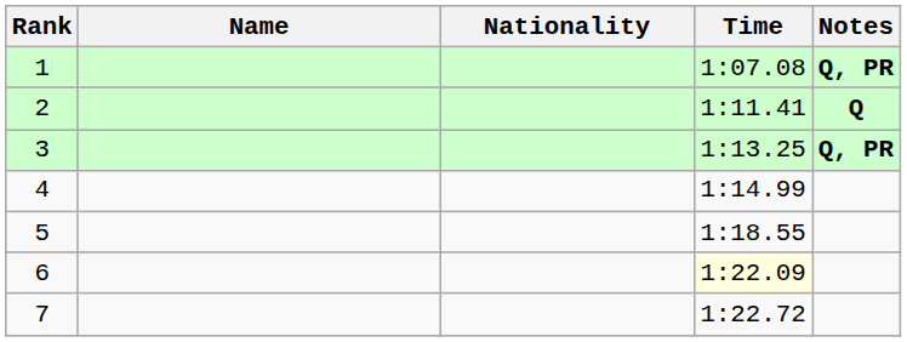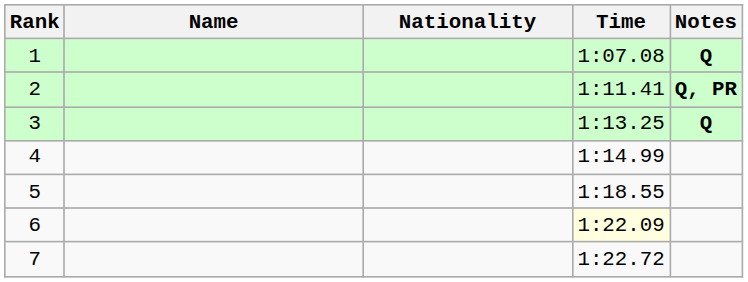 <table class="wikitable sortable" style="text-align:center">
 <tr>
 <th>Rank</th>
 <th style="width:180px">Name</th>
 <th style="width:125px">Nationality</th>
 <th>Time</th>
 <th>Notes</th>
 </tr>
 <tr style="background:#cfc;">
 <td>1</td>
 <td style="text-align:left;"></td>
 <td style="text-align:left;"></td>
 <td>1:07.08</td>
-<td><strong>Q, PR</strong></td>
+<td><strong>Q</strong></td>
 </tr>
 <tr style="background:#cfc;">
 <td>2</td>
 <td style="text-align:left;"></td>
 <td style="text-align:left;"></td>
 <td>1:11.41</td>
-<td><strong>Q</strong></td>
+<td><strong>Q, PR</strong></td>
 </tr>
 <tr style="background:#cfc;">
 <td>3</td>
 <td style="text-align:left;"></td>
 <td style="text-align:left;"></td>
 <td>1:13.25</td>
-<td><strong>Q, PR</strong></td>
+<td><strong>Q</strong></td>
 </tr>
 <tr>
 <td>4</td>
 <td style="text-align:left;"></td>
 <td style="text-align:left;"></td>
 <td>1:14.99</td>
 <td></td>
 </tr>
 <tr>
 <td>5</td>
 <td style="text-align:left;"></td>
 <td style="text-align:left;"></td>
 <td>1:18.55</td>
 <td></td>
 </tr>
 <tr>
 <td>6</td>
 <td style="text-align:left;"></td>
 <td style="text-align:left;"></td>
 <td style="background: lightyellow;">1:22.09</td>
 <td></td>
 </tr>
 <tr>
 <td>7</td>
 <td style="text-align:left;"></td>
 <td style="text-align:left;"></td>
 <td>1:22.72</td>
 <td></td>
 </tr>
 </table>
